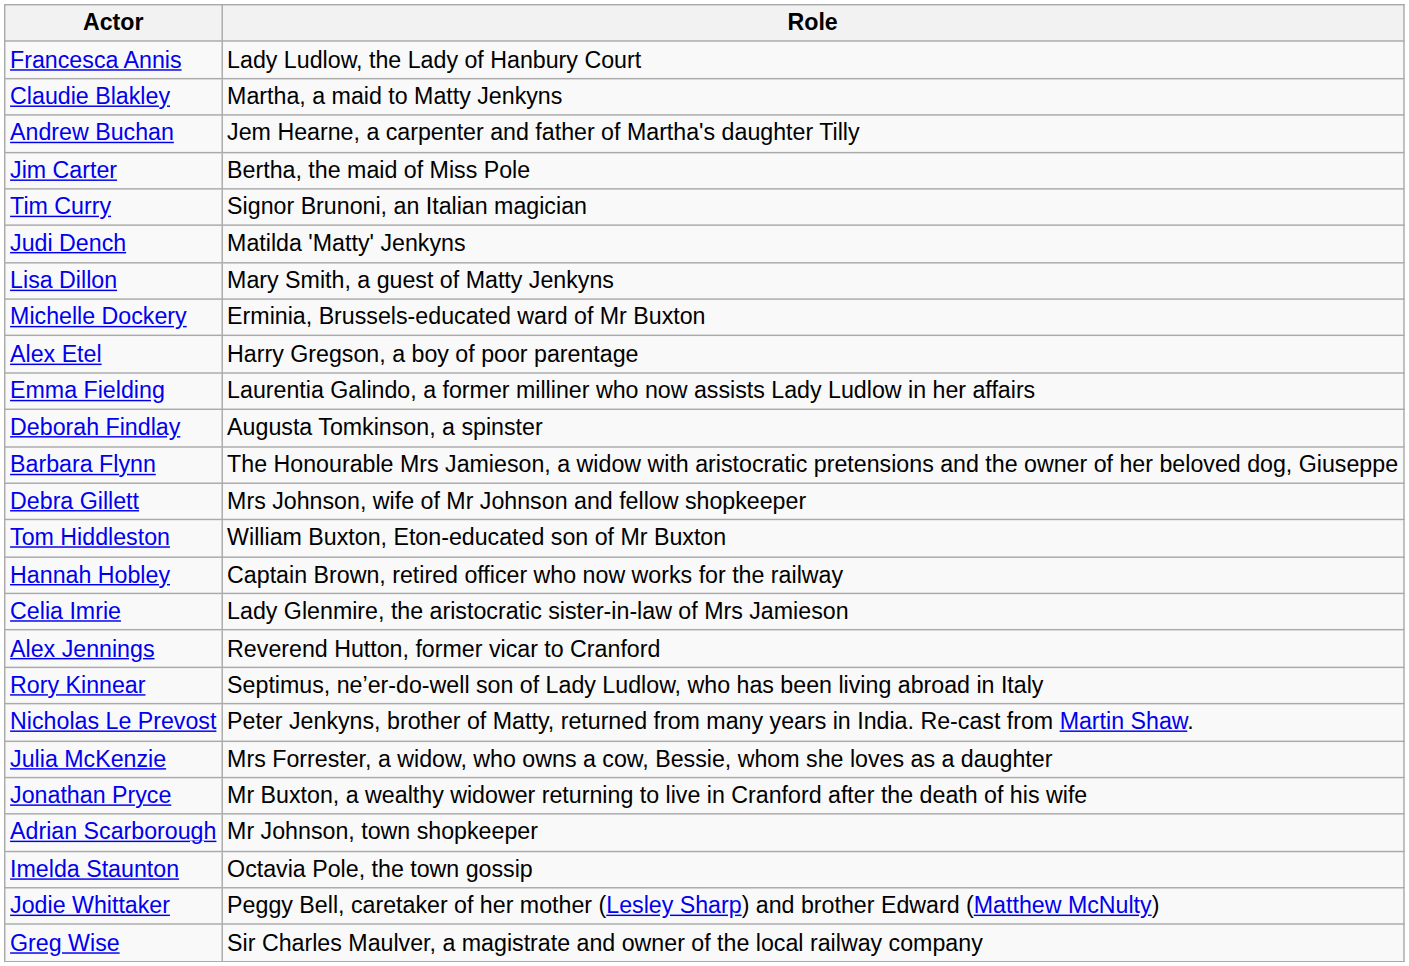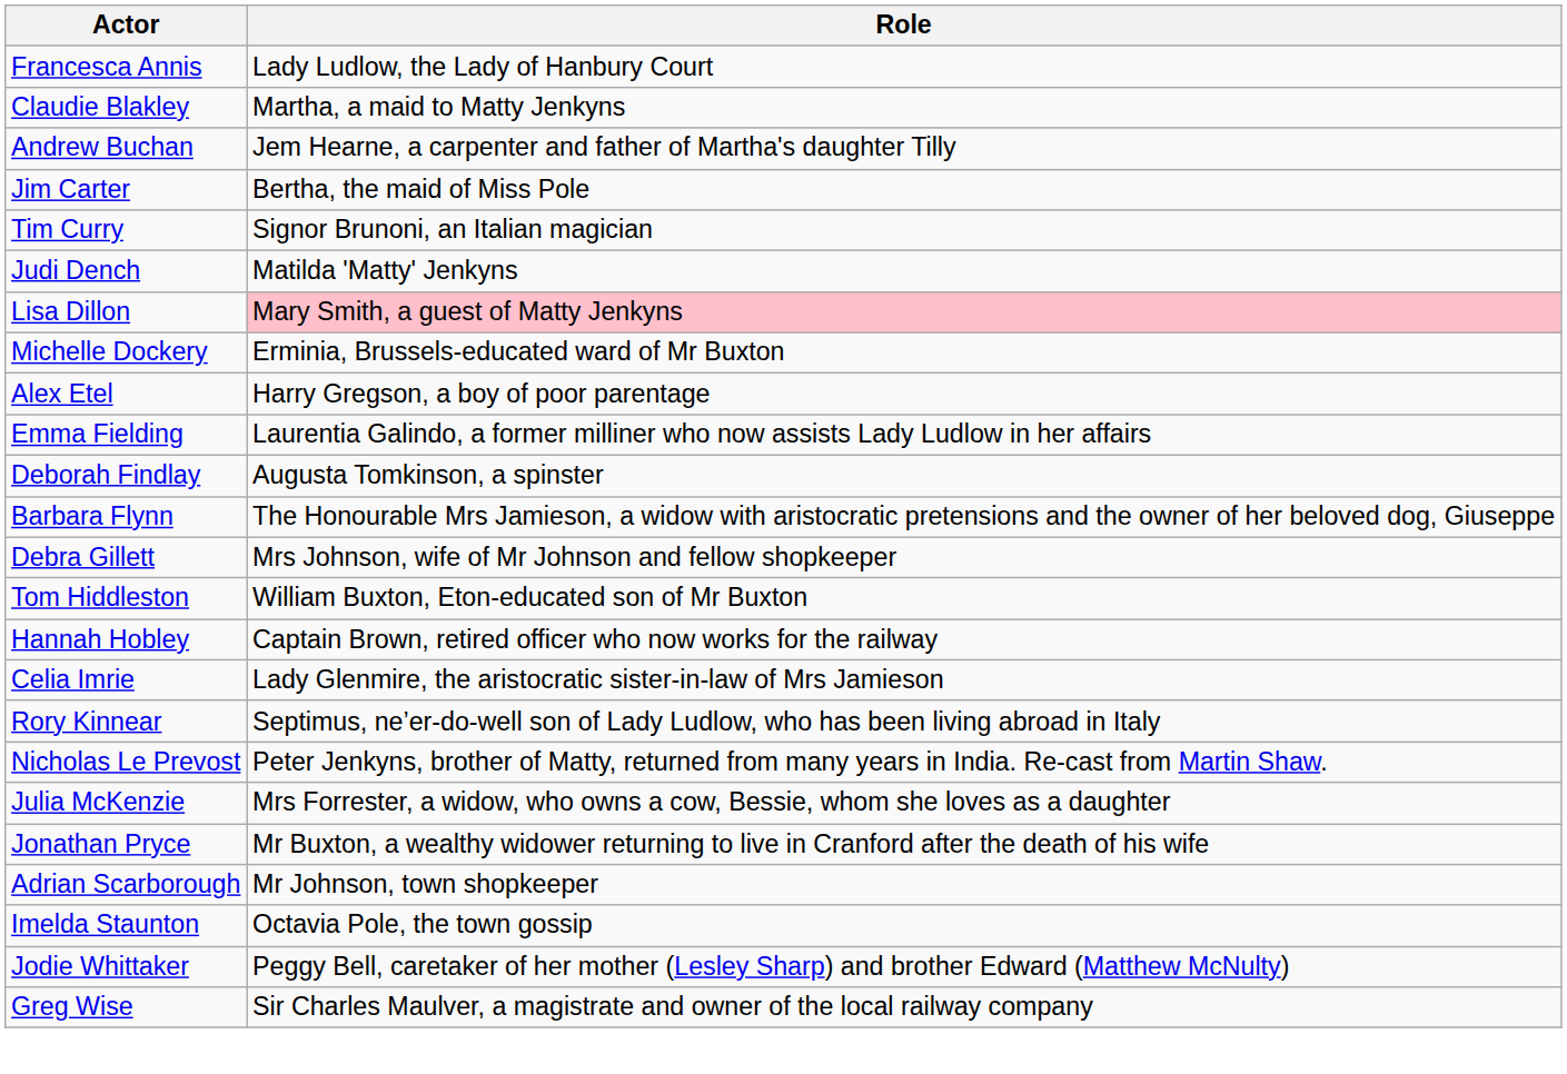 <table class="wikitable sortable">
 <tr>
 <th>Actor</th>
 <th>Role</th>
 </tr>
 <tr>
 <td><a href='#'>Francesca Annis</a></td>
 <td>Lady Ludlow, the Lady of Hanbury Court</td>
 </tr>
 <tr>
 <td><a href='#'>Claudie Blakley</a></td>
 <td>Martha, a maid to Matty Jenkyns</td>
 </tr>
 <tr>
 <td><a href='#'>Andrew Buchan</a></td>
 <td>Jem Hearne, a carpenter and father of Martha's daughter Tilly</td>
 </tr>
 <tr>
 <td><a href='#'>Jim Carter</a></td>
 <td>Bertha, the maid of Miss Pole</td>
 </tr>
 <tr>
 <td><a href='#'>Tim Curry</a></td>
 <td>Signor Brunoni, an Italian magician</td>
 </tr>
 <tr>
 <td><a href='#'>Judi Dench</a></td>
 <td>Matilda 'Matty' Jenkyns</td>
 </tr>
 <tr>
 <td><a href='#'>Lisa Dillon</a></td>
-<td>Mary Smith, a guest of Matty Jenkyns</td>
+<td style="background: pink;">Mary Smith, a guest of Matty Jenkyns</td>
 </tr>
 <tr>
 <td><a href='#'>Michelle Dockery</a></td>
 <td>Erminia, Brussels-educated ward of Mr Buxton</td>
 </tr>
 <tr>
 <td><a href='#'>Alex Etel</a></td>
 <td>Harry Gregson, a boy of poor parentage</td>
 </tr>
 <tr>
 <td><a href='#'>Emma Fielding</a></td>
 <td>Laurentia Galindo, a former milliner who now assists Lady Ludlow in her affairs</td>
 </tr>
 <tr>
 <td><a href='#'>Deborah Findlay</a></td>
 <td>Augusta Tomkinson, a spinster</td>
 </tr>
 <tr>
 <td><a href='#'>Barbara Flynn</a></td>
 <td>The Honourable Mrs Jamieson, a widow with aristocratic pretensions and the owner of her beloved dog, Giuseppe</td>
 </tr>
 <tr>
 <td><a href='#'>Debra Gillett</a></td>
 <td>Mrs Johnson, wife of Mr Johnson and fellow shopkeeper</td>
 </tr>
 <tr>
 <td><a href='#'>Tom Hiddleston</a></td>
 <td>William Buxton, Eton-educated son of Mr Buxton</td>
 </tr>
 <tr>
 <td><a href='#'>Hannah Hobley</a></td>
 <td>Captain Brown, retired officer who now works for the railway</td>
 </tr>
 <tr>
 <td><a href='#'>Celia Imrie</a></td>
 <td>Lady Glenmire, the aristocratic sister-in-law of Mrs Jamieson</td>
 </tr>
 <tr>
-<td><a href='#'>Alex Jennings</a></td>
-<td>Reverend Hutton, former vicar to Cranford</td>
-</tr>
-<tr>
 <td><a href='#'>Rory Kinnear</a></td>
 <td>Septimus, ne’er-do-well son of Lady Ludlow, who has been living abroad in Italy</td>
 </tr>
 <tr>
 <td><a href='#'>Nicholas Le Prevost</a></td>
 <td>Peter Jenkyns, brother of Matty, returned from many years in India. Re-cast from <a href='#'>Martin Shaw</a>.</td>
 </tr>
 <tr>
 <td><a href='#'>Julia McKenzie</a></td>
 <td>Mrs Forrester, a widow, who owns a cow, Bessie, whom she loves as a daughter</td>
 </tr>
 <tr>
 <td><a href='#'>Jonathan Pryce</a></td>
 <td>Mr Buxton, a wealthy widower returning to live in Cranford after the death of his wife</td>
 </tr>
 <tr>
 <td><a href='#'>Adrian Scarborough</a></td>
 <td>Mr Johnson, town shopkeeper</td>
 </tr>
 <tr>
 <td><a href='#'>Imelda Staunton</a></td>
 <td>Octavia Pole, the town gossip</td>
 </tr>
 <tr>
 <td><a href='#'>Jodie Whittaker</a></td>
 <td>Peggy Bell, caretaker of her mother (<a href='#'>Lesley Sharp</a>) and brother Edward (<a href='#'>Matthew McNulty</a>)</td>
 </tr>
 <tr>
 <td><a href='#'>Greg Wise</a></td>
 <td>Sir Charles Maulver, a magistrate and owner of the local railway company</td>
 </tr>
 </table>
